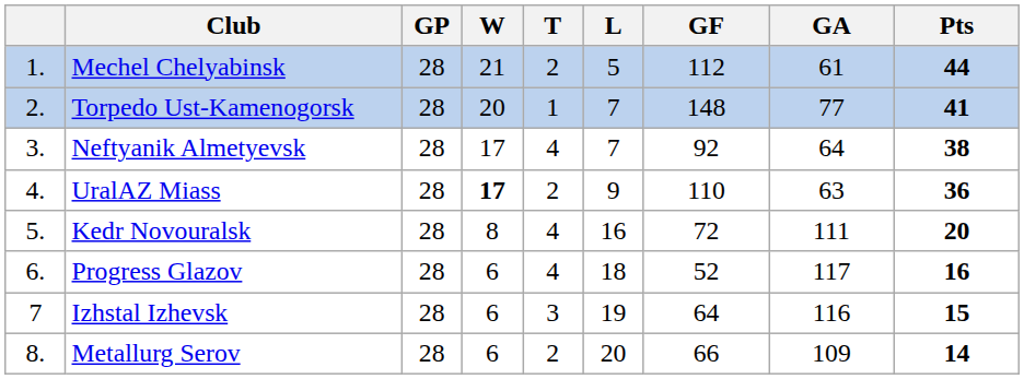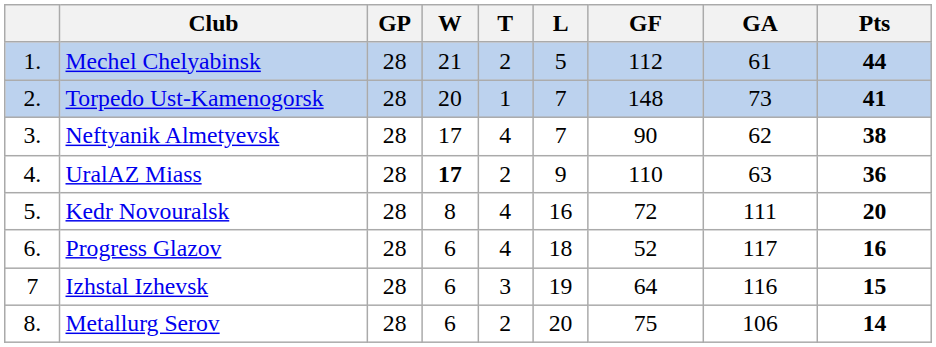 <table class="wikitable">
 <tr>
 <th width="30"></th>
 <th width="200">Club</th>
 <th width="30">GP</th>
 <th width="30">W</th>
 <th width="30">T</th>
 <th width="30">L</th>
 <th width="70">GF</th>
 <th width="70">GA</th>
 <th width="70">Pts</th>
 </tr>
 <tr bgcolor="#BCD2EE" align="center">
 <td>1.</td>
 <td align="left"><a href='#'>Mechel Chelyabinsk</a></td>
 <td>28</td>
 <td>21</td>
 <td>2</td>
 <td>5</td>
 <td>112</td>
 <td>61</td>
 <td><strong>44</strong></td>
 </tr>
 <tr bgcolor="#BCD2EE" align="center">
 <td>2.</td>
 <td align="left"><a href='#'>Torpedo Ust-Kamenogorsk</a></td>
 <td>28</td>
 <td>20</td>
 <td>1</td>
 <td>7</td>
 <td>148</td>
-<td>77</td>
+<td>73</td>
 <td><strong>41</strong></td>
 </tr>
 <tr bgcolor="#FFFFFF" align="center">
 <td>3.</td>
 <td align="left"><a href='#'>Neftyanik Almetyevsk</a></td>
 <td>28</td>
 <td>17</td>
 <td>4</td>
 <td>7</td>
-<td>92</td>
-<td>64</td>
+<td>90</td>
+<td>62</td>
 <td><strong>38</strong></td>
 </tr>
 <tr bgcolor="#FFFFFF" align="center">
 <td>4.</td>
 <td align="left"><a href='#'>UralAZ Miass</a></td>
 <td>28</td>
 <td><strong>17</strong></td>
 <td>2</td>
 <td>9</td>
 <td>110</td>
 <td>63</td>
 <td><strong>36</strong></td>
 </tr>
 <tr bgcolor="#FFFFFF" align="center">
 <td>5.</td>
 <td align="left"><a href='#'>Kedr Novouralsk</a></td>
 <td>28</td>
 <td>8</td>
 <td>4</td>
 <td>16</td>
 <td>72</td>
 <td>111</td>
 <td><strong>20</strong></td>
 </tr>
 <tr bgcolor="#FFFFFF" align="center">
 <td>6.</td>
 <td align="left"><a href='#'>Progress Glazov</a></td>
 <td>28</td>
 <td>6</td>
 <td>4</td>
 <td>18</td>
 <td>52</td>
 <td>117</td>
 <td><strong>16</strong></td>
 </tr>
 <tr bgcolor="#FFFFFF" align="center">
 <td>7</td>
 <td align="left"><a href='#'>Izhstal Izhevsk</a></td>
 <td>28</td>
 <td>6</td>
 <td>3</td>
 <td>19</td>
 <td>64</td>
 <td>116</td>
 <td><strong>15</strong></td>
 </tr>
 <tr bgcolor="#FFFFFF" align="center">
 <td>8.</td>
 <td align="left"><a href='#'>Metallurg Serov</a></td>
 <td>28</td>
 <td>6</td>
 <td>2</td>
 <td>20</td>
-<td>66</td>
-<td>109</td>
+<td>75</td>
+<td>106</td>
 <td><strong>14</strong></td>
 </tr>
 </table>
